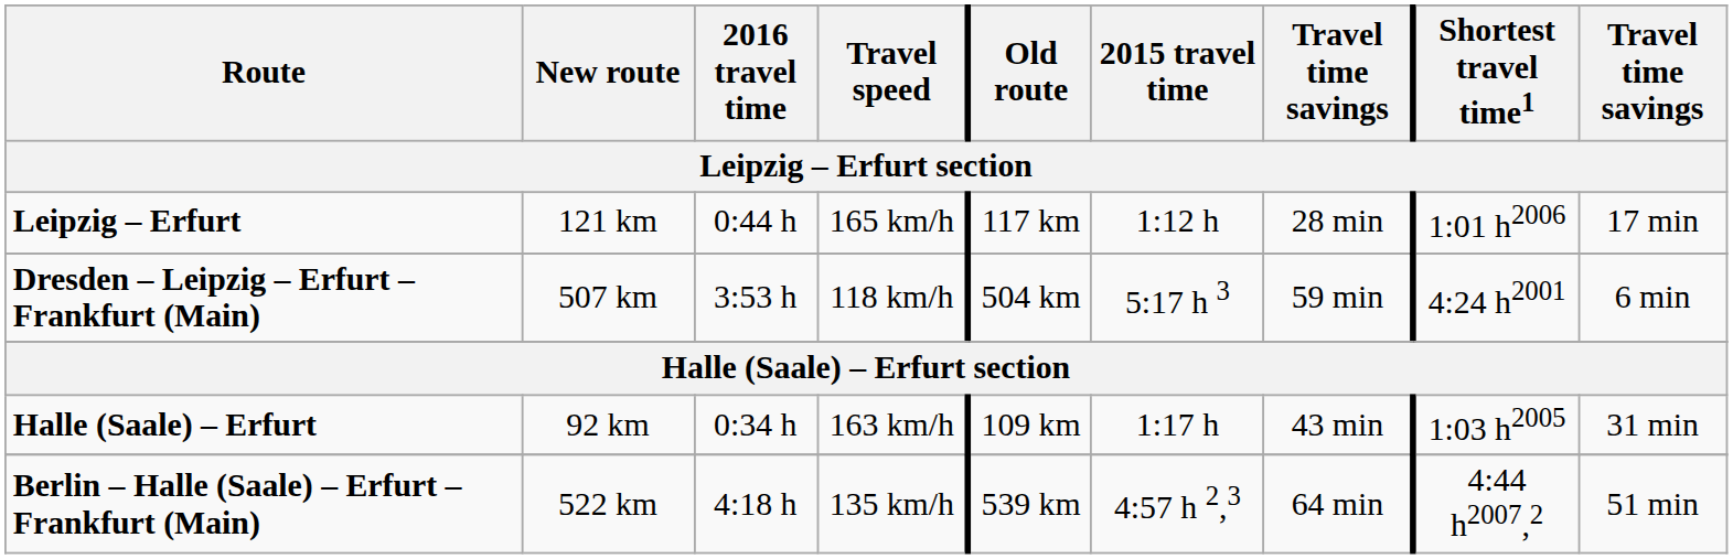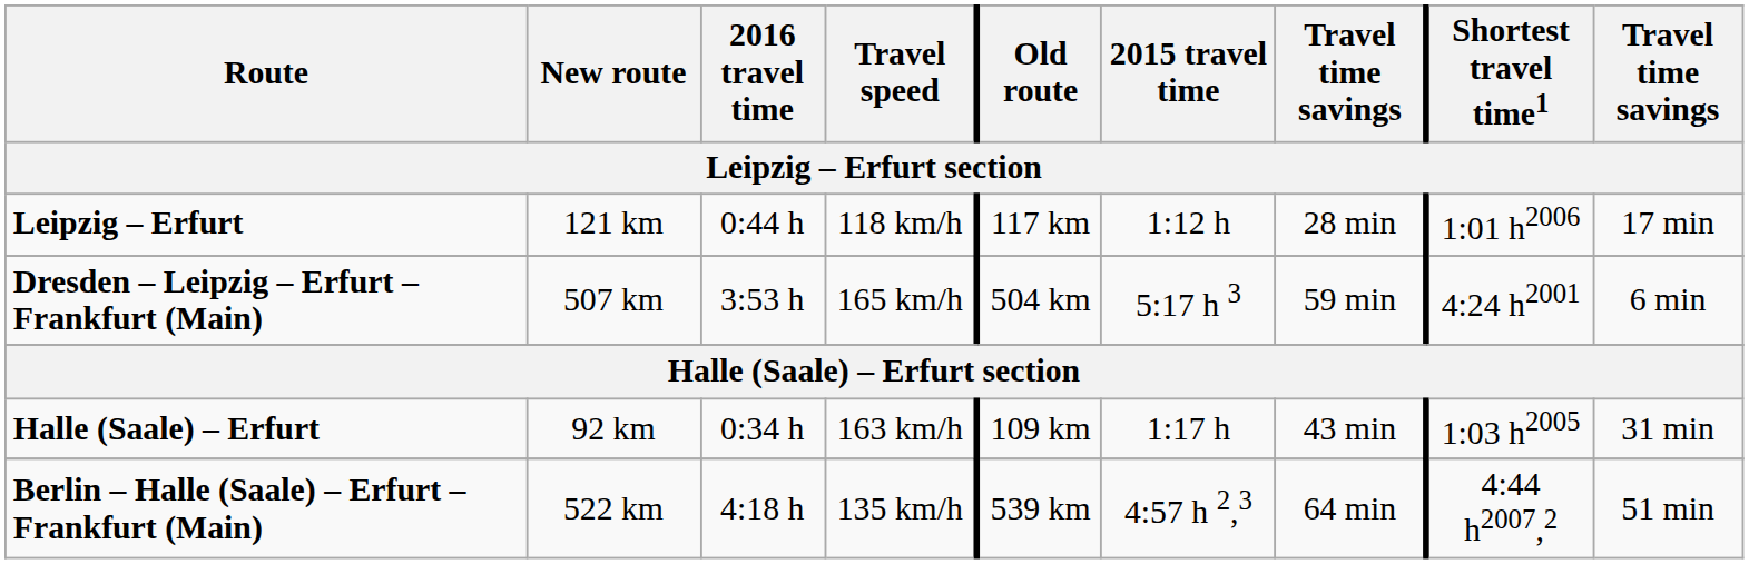 <table class="wikitable sortable" style="text-align:center" width="95%">
 <tr>
 <th class="unsortable" width="30%">Route</th>
 <th width="10%">New route</th>
 <th>2016 travel time</th>
 <th style="border-right:medium solid">Travel speed</th>
 <th>Old route</th>
 <th width="10%">2015 travel time</th>
 <th style="border-right:medium solid">Travel time savings</th>
 <th>Shortest travel time<sup>1</sup></th>
 <th>Travel time savings</th>
 </tr>
 <tr>
 <th colspan="9"><strong>Leipzig – Erfurt</strong> section</th>
 </tr>
 <tr>
 <td align="left"><strong>Leipzig – Erfurt</strong></td>
 <td>121 km</td>
 <td>0:44 h</td>
-<td style="border-right:medium solid">165 km/h</td>
+<td style="border-right:medium solid">118 km/h</td>
 <td>117 km</td>
 <td>1:12 h</td>
 <td style="border-right:medium solid">28 min</td>
 <td>1:01 h<sup>2006</sup></td>
 <td>17 min</td>
 </tr>
 <tr>
 </tr>
 <tr>
 <td align="left"><strong>Dresden – Leipzig – Erfurt – Frankfurt (Main)</strong></td>
 <td>507 km</td>
 <td>3:53 h</td>
-<td style="border-right:medium solid">118 km/h</td>
+<td style="border-right:medium solid">165 km/h</td>
 <td>504 km</td>
 <td>5:17 h <sup>3</sup></td>
 <td style="border-right:medium solid">59 min</td>
 <td>4:24 h<sup>2001</sup></td>
 <td>6 min</td>
 </tr>
 <tr>
 </tr>
 <tr>
 <th colspan="9"><strong>Halle (Saale) – Erfurt</strong> section</th>
 </tr>
 <tr>
 <td align="left"><strong>Halle (Saale) – Erfurt</strong></td>
 <td>92 km</td>
 <td>0:34 h</td>
 <td style="border-right:medium solid">163 km/h</td>
 <td>109 km</td>
 <td>1:17 h</td>
 <td style="border-right:medium solid">43 min</td>
 <td>1:03 h<sup>2005</sup></td>
 <td>31 min</td>
 </tr>
 <tr>
 </tr>
 <tr>
 <td align="left"><strong>Berlin – Halle (Saale) – Erfurt – Frankfurt (Main)</strong></td>
 <td>522 km</td>
 <td>4:18 h</td>
 <td style="border-right:medium solid">135 km/h</td>
 <td>539 km</td>
 <td>4:57 h <sup>2</sup>,<sup>3</sup></td>
 <td style="border-right:medium solid">64 min</td>
 <td>4:44 h<sup>2007</sup>,<sup>2</sup></td>
 <td>51 min</td>
 </tr>
 </table>
